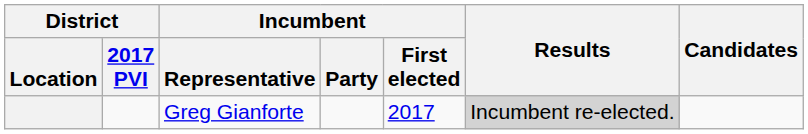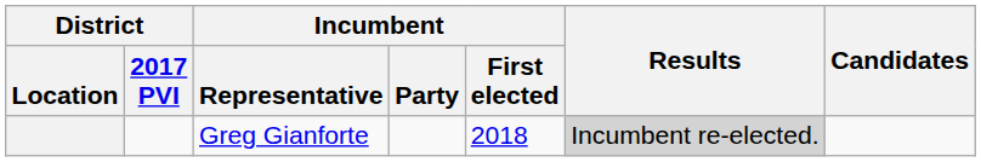 <table class="wikitable sortable">
 <tr>
 <th colspan=2>District</th>
 <th colspan=3>Incumbent</th>
 <th rowspan=2>Results</th>
 <th rowspan=2 class="unsortable">Candidates</th>
 </tr>
 <tr valign=bottom>
 <th>Location</th>
 <th><a href='#'>2017<br>PVI</a></th>
 <th>Representative</th>
 <th>Party</th>
 <th>First<br>elected</th>
 </tr>
 <tr>
 <th></th>
 <td></td>
 <td><a href='#'>Greg Gianforte</a></td>
 <td></td>
-<td><a href='#'>2017 </a></td>
+<td><a href='#'>2018 </a></td>
 <td style="background: lightgrey;">Incumbent re-elected.</td>
 <td nowrap></td>
 </tr>
 </table>
